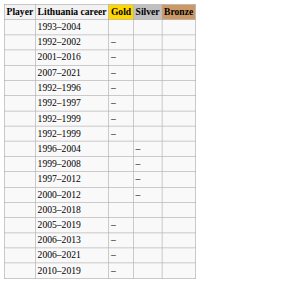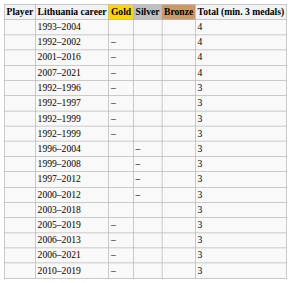 <table class="wikitable sortable">
 <tr>
 <th>Player</th>
 <th>Lithuania career</th>
 <th style="background-color:gold">Gold</th>
 <th style="background-color:silver">Silver</th>
 <th style="background-color:#cc9966">Bronze</th>
+<th>Total (min. 3 medals)</th>
 </tr>
 <tr>
 <td></td>
 <td>1993–2004</td>
 <td></td>
 <td></td>
 <td> </td>
+<td>4</td>
 </tr>
 <tr>
 <td></td>
 <td>1992–2002</td>
 <td>–</td>
 <td></td>
 <td>  </td>
+<td>4</td>
 </tr>
 <tr>
 <td></td>
 <td>2001–2016</td>
 <td>–</td>
 <td> </td>
 <td> </td>
+<td>4</td>
 </tr>
 <tr>
 <td></td>
 <td>2007–2021</td>
 <td>–</td>
 <td> </td>
 <td> </td>
+<td>4</td>
 </tr>
 <tr>
 <td></td>
 <td>1992–1996</td>
 <td>–</td>
 <td></td>
 <td> </td>
+<td>3</td>
 </tr>
 <tr>
 <td></td>
 <td>1992–1997</td>
 <td>–</td>
 <td></td>
 <td> </td>
+<td>3</td>
 </tr>
 <tr>
 <td></td>
 <td>1992–1999</td>
 <td>–</td>
 <td></td>
 <td> </td>
+<td>3</td>
 </tr>
 <tr>
 <td></td>
 <td>1992–1999</td>
 <td>–</td>
 <td></td>
 <td> </td>
+<td>3</td>
 </tr>
 <tr>
 <td></td>
 <td>1996–2004</td>
 <td></td>
 <td>–</td>
 <td> </td>
+<td>3</td>
 </tr>
 <tr>
 <td></td>
 <td>1999–2008</td>
 <td></td>
 <td>–</td>
 <td> </td>
+<td>3</td>
 </tr>
 <tr>
 <td></td>
 <td>1997–2012</td>
 <td></td>
 <td>–</td>
 <td> </td>
+<td>3</td>
 </tr>
 <tr>
 <td></td>
 <td>2000–2012</td>
 <td></td>
 <td>–</td>
 <td> </td>
+<td>3</td>
 </tr>
 <tr>
 <td></td>
 <td>2003–2018</td>
 <td></td>
 <td></td>
 <td></td>
+<td>3</td>
 </tr>
 <tr>
 <td></td>
 <td>2005–2019</td>
 <td>–</td>
 <td></td>
 <td> </td>
+<td>3</td>
 </tr>
 <tr>
 <td></td>
 <td>2006–2013</td>
 <td>–</td>
 <td></td>
 <td> </td>
+<td>3</td>
 </tr>
 <tr>
 <td></td>
 <td>2006–2021</td>
 <td>–</td>
 <td> </td>
 <td></td>
+<td>3</td>
 </tr>
 <tr>
 <td></td>
 <td>2010–2019</td>
 <td>–</td>
 <td> </td>
 <td></td>
+<td>3</td>
 </tr>
 </table>
